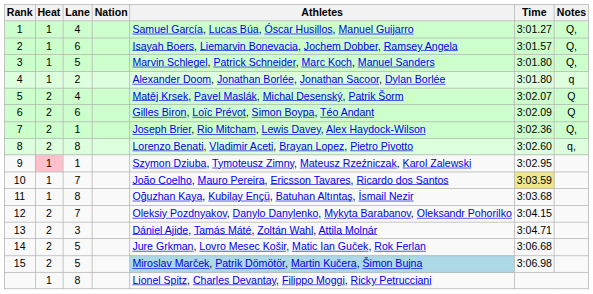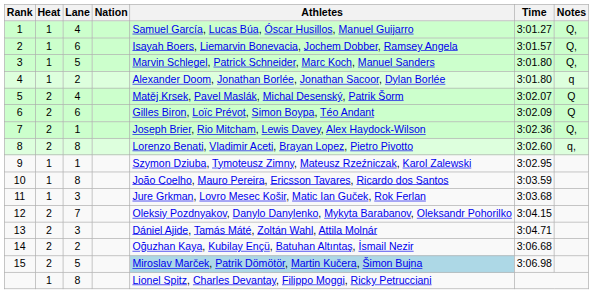 <table class="wikitable sortable" style="text-align:center">
 <tr>
 <th>Rank</th>
 <th>Heat</th>
 <th>Lane</th>
 <th>Nation</th>
 <th>Athletes</th>
 <th>Time</th>
 <th>Notes</th>
 </tr>
 <tr bgcolor=ccffcc>
 <td>1</td>
 <td>1</td>
 <td>4</td>
 <td align=left></td>
 <td align=left><a href='#'>Samuel García</a>, <a href='#'>Lucas Búa</a>, <a href='#'>Óscar Husillos</a>, <a href='#'>Manuel Guijarro</a></td>
 <td>3:01.27</td>
 <td>Q, </td>
 </tr>
 <tr bgcolor=ccffcc>
 <td>2</td>
 <td>1</td>
 <td>6</td>
 <td align=left></td>
 <td align=left><a href='#'>Isayah Boers</a>, <a href='#'>Liemarvin Bonevacia</a>, <a href='#'>Jochem Dobber</a>, <a href='#'>Ramsey Angela</a></td>
 <td>3:01.57</td>
 <td>Q, </td>
 </tr>
 <tr bgcolor=ccffcc>
 <td>3</td>
 <td>1</td>
 <td>5</td>
 <td align=left></td>
 <td align=left><a href='#'>Marvin Schlegel</a>, <a href='#'>Patrick Schneider</a>, <a href='#'>Marc Koch</a>, <a href='#'>Manuel Sanders</a></td>
 <td>3:01.80</td>
 <td>Q, </td>
 </tr>
 <tr bgcolor=ddffdd>
 <td>4</td>
 <td>1</td>
 <td>2</td>
 <td align=left></td>
 <td align=left><a href='#'>Alexander Doom</a>, <a href='#'>Jonathan Borlée</a>, <a href='#'>Jonathan Sacoor</a>, <a href='#'>Dylan Borlée</a></td>
 <td>3:01.80</td>
 <td>q</td>
 </tr>
 <tr bgcolor=ccffcc>
 <td>5</td>
 <td>2</td>
 <td>4</td>
 <td align=left></td>
 <td align=left><a href='#'>Matěj Krsek</a>, <a href='#'>Pavel Maslák</a>, <a href='#'>Michal Desenský</a>, <a href='#'>Patrik Šorm</a></td>
 <td>3:02.07</td>
 <td>Q</td>
 </tr>
 <tr bgcolor=ccffcc>
 <td>6</td>
 <td>2</td>
 <td>6</td>
 <td align=left></td>
 <td align=left><a href='#'>Gilles Biron</a>, <a href='#'>Loïc Prévot</a>, <a href='#'>Simon Boypa</a>, <a href='#'>Téo Andant</a></td>
 <td>3:02.09</td>
 <td>Q</td>
 </tr>
 <tr bgcolor=ccffcc>
 <td>7</td>
 <td>2</td>
 <td>1</td>
 <td align=left></td>
 <td align=left><a href='#'>Joseph Brier</a>, <a href='#'>Rio Mitcham</a>, <a href='#'>Lewis Davey</a>, <a href='#'>Alex Haydock-Wilson</a></td>
 <td>3:02.36</td>
 <td>Q, </td>
 </tr>
 <tr bgcolor=ddffdd>
 <td>8</td>
 <td>2</td>
 <td>8</td>
 <td align=left></td>
 <td align=left><a href='#'>Lorenzo Benati</a>, <a href='#'>Vladimir Aceti</a>, <a href='#'>Brayan Lopez</a>, <a href='#'>Pietro Pivotto</a></td>
 <td>3:02.60</td>
 <td>q, </td>
 </tr>
 <tr>
 <td>9</td>
-<td style="background: pink;">1</td>
+<td>1</td>
 <td>1</td>
 <td align=left></td>
 <td align=left><a href='#'>Szymon Dziuba</a>, <a href='#'>Tymoteusz Zimny</a>, <a href='#'>Mateusz Rzeźniczak</a>, <a href='#'>Karol Zalewski</a></td>
 <td>3:02.95</td>
 <td></td>
 </tr>
 <tr>
 <td>10</td>
 <td>1</td>
-<td>7</td>
+<td>8</td>
 <td align=left></td>
 <td align=left><a href='#'>João Coelho</a>, <a href='#'>Mauro Pereira</a>, <a href='#'>Ericsson Tavares</a>, <a href='#'>Ricardo dos Santos</a></td>
-<td style="background: khaki;">3:03.59</td>
+<td>3:03.59</td>
 <td></td>
 </tr>
 <tr>
 <td>11</td>
 <td>1</td>
-<td>8</td>
+<td>3</td>
 <td align=left></td>
-<td align=left><a href='#'>Oğuzhan Kaya</a>, <a href='#'>Kubilay Ençü</a>, <a href='#'>Batuhan Altıntaş</a>, <a href='#'>İsmail Nezir</a></td>
+<td align=left><a href='#'>Jure Grkman</a>, <a href='#'>Lovro Mesec Košir</a>, <a href='#'>Matic Ian Guček</a>, <a href='#'>Rok Ferlan</a></td>
 <td>3:03.68</td>
 <td></td>
 </tr>
 <tr>
 <td>12</td>
 <td>2</td>
 <td>7</td>
 <td align=left></td>
 <td align=left><a href='#'>Oleksiy Pozdnyakov</a>, <a href='#'>Danylo Danylenko</a>, <a href='#'>Mykyta Barabanov</a>, <a href='#'>Oleksandr Pohorilko</a></td>
 <td>3:04.15</td>
 <td></td>
 </tr>
 <tr>
 <td>13</td>
 <td>2</td>
 <td>3</td>
 <td align=left></td>
 <td align=left><a href='#'>Dániel Ajide</a>, <a href='#'>Tamás Máté</a>, <a href='#'>Zoltán Wahl</a>, <a href='#'>Attila Molnár</a></td>
 <td>3:04.71</td>
 <td></td>
 </tr>
 <tr>
 <td>14</td>
 <td>2</td>
-<td>5</td>
+<td>2</td>
 <td align=left></td>
-<td align=left><a href='#'>Jure Grkman</a>, <a href='#'>Lovro Mesec Košir</a>, <a href='#'>Matic Ian Guček</a>, <a href='#'>Rok Ferlan</a></td>
+<td align=left><a href='#'>Oğuzhan Kaya</a>, <a href='#'>Kubilay Ençü</a>, <a href='#'>Batuhan Altıntaş</a>, <a href='#'>İsmail Nezir</a></td>
 <td>3:06.68</td>
 <td></td>
 </tr>
 <tr>
 <td>15</td>
 <td>2</td>
 <td>5</td>
 <td align=left></td>
 <td align=left style="background: lightblue;"><a href='#'>Miroslav Marček</a>, <a href='#'>Patrik Dömötör</a>, <a href='#'>Martin Kučera</a>, <a href='#'>Šimon Bujna</a></td>
 <td>3:06.98</td>
 <td></td>
 </tr>
 <tr>
 <td></td>
 <td>1</td>
 <td>8</td>
 <td align=left></td>
 <td align=left><a href='#'>Lionel Spitz</a>, <a href='#'>Charles Devantay</a>, <a href='#'>Filippo Moggi</a>, <a href='#'>Ricky Petrucciani</a></td>
 <td colspan=2></td>
 </tr>
 </table>
